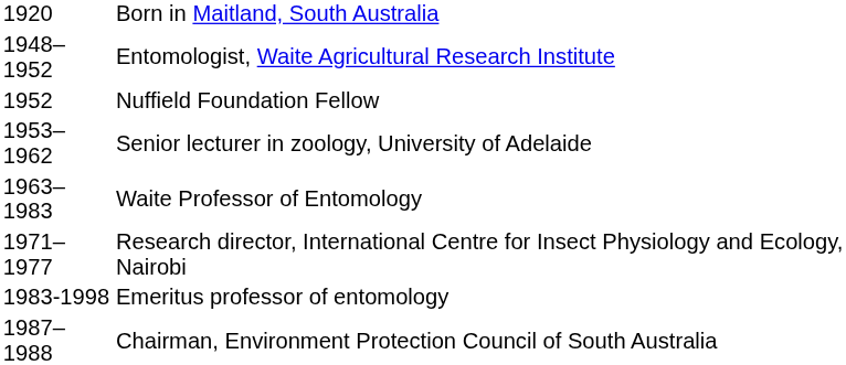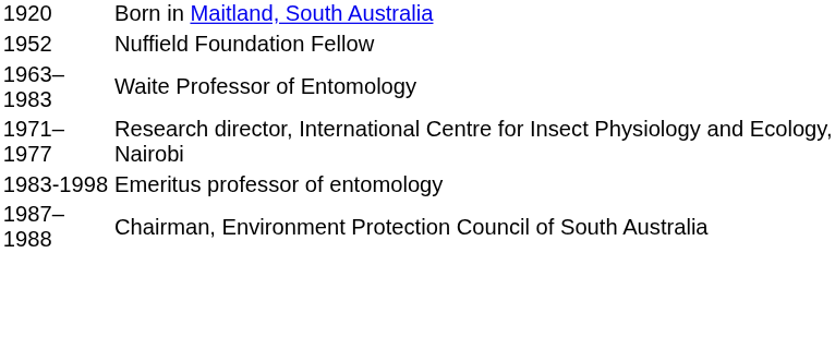 <table>
 <tr>
 <td>1920</td>
 <td>Born in <a href='#'>Maitland, South Australia</a></td>
 </tr>
 <tr>
-<td>1948–1952</td>
-<td>Entomologist, <a href='#'>Waite Agricultural Research Institute</a></td>
-</tr>
-<tr>
 <td>1952</td>
 <td>Nuffield Foundation Fellow</td>
-</tr>
-<tr>
-<td>1953–1962</td>
-<td>Senior lecturer in zoology, University of Adelaide</td>
 </tr>
 <tr>
 <td>1963–1983</td>
 <td>Waite Professor of Entomology</td>
 </tr>
 <tr>
 <td>1971–1977</td>
 <td>Research director, International Centre for Insect Physiology and Ecology, Nairobi</td>
 </tr>
 <tr>
 <td>1983-1998</td>
 <td>Emeritus professor of entomology</td>
 </tr>
 <tr>
 <td>1987–1988</td>
 <td>Chairman, Environment Protection Council of South Australia</td>
 </tr>
 </table>
